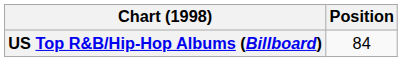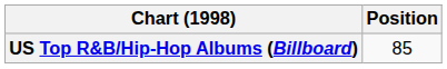 <table class="wikitable sortable plainrowheaders">
 <tr>
 <th scope="col">Chart (1998)</th>
 <th scope="col">Position</th>
 </tr>
 <tr>
 <th scope="row">US <a href='#'>Top R&B/Hip-Hop Albums</a> (<em><a href='#'>Billboard</a></em>)</th>
-<td style="text-align:center;">84</td>
+<td style="text-align:center;">85</td>
 </tr>
 </table>
